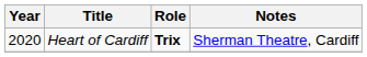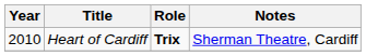 <table class="wikitable sortable">
 <tr>
 <th>Year</th>
 <th>Title</th>
 <th>Role</th>
 <th class="unsortable">Notes</th>
 </tr>
 <tr>
-<td>2020</td>
+<td>2010</td>
 <td><em>Heart of Cardiff</em></td>
 <td><strong>Trix</strong></td>
 <td><a href='#'>Sherman Theatre</a>, Cardiff</td>
 </tr>
 <tr>
 </tr>
 </table>
